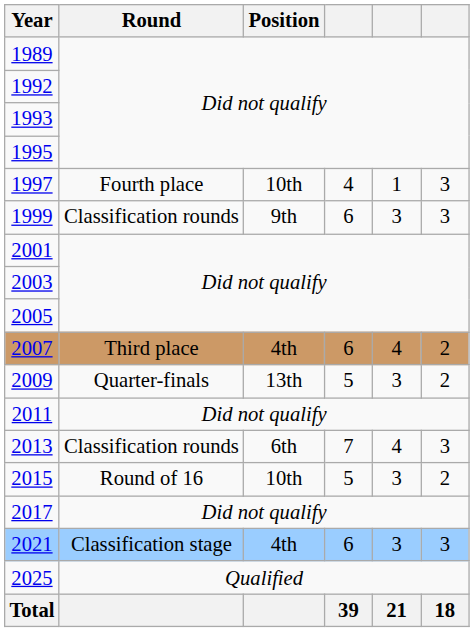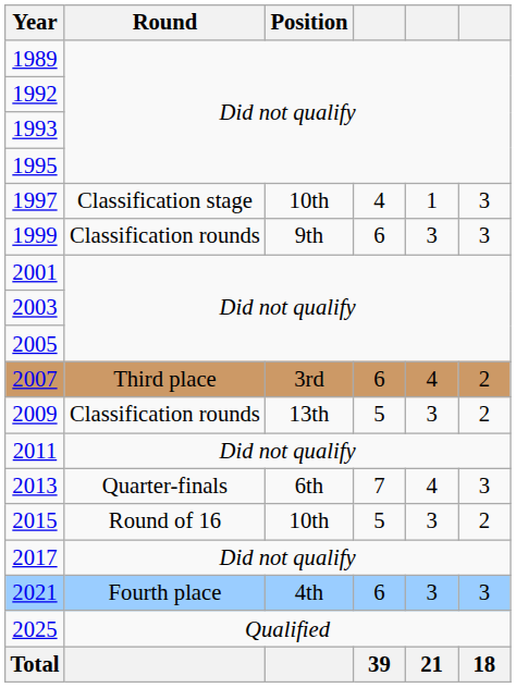 <table class="wikitable" style="text-align:center;">
 <tr>
 <th>Year</th>
 <th>Round</th>
 <th>Position</th>
 <th width=30></th>
 <th width=30></th>
 <th width=30></th>
 </tr>
 <tr>
 <td> <a href='#'>1989</a></td>
 <td rowspan=4 colspan=5><em>Did not qualify</em></td>
 </tr>
 <tr>
 <td> <a href='#'>1992</a></td>
 </tr>
 <tr>
 <td> <a href='#'>1993</a></td>
 </tr>
 <tr>
 <td> <a href='#'>1995</a></td>
 </tr>
 <tr>
 <td> <a href='#'>1997</a></td>
-<td>Fourth place</td>
+<td>Classification stage</td>
 <td>10th</td>
 <td>4</td>
 <td>1</td>
 <td>3</td>
 </tr>
 <tr>
 <td> <a href='#'>1999</a></td>
 <td>Classification rounds</td>
 <td>9th</td>
 <td>6</td>
 <td>3</td>
 <td>3</td>
 </tr>
 <tr>
 <td> <a href='#'>2001</a></td>
 <td rowspan=3 colspan=5><em>Did not qualify</em></td>
 </tr>
 <tr>
 <td> <a href='#'>2003</a></td>
 </tr>
 <tr>
 <td> <a href='#'>2005</a></td>
 </tr>
 <tr bgcolor=cc9966>
 <td> <a href='#'>2007</a></td>
 <td>Third place</td>
-<td>4th</td>
+<td>3rd</td>
 <td>6</td>
 <td>4</td>
 <td>2</td>
 </tr>
 <tr>
 <td> <a href='#'>2009</a></td>
-<td>Quarter-finals</td>
+<td>Classification rounds</td>
 <td>13th</td>
 <td>5</td>
 <td>3</td>
 <td>2</td>
 </tr>
 <tr>
 <td> <a href='#'>2011</a></td>
 <td colspan=5><em>Did not qualify</em></td>
 </tr>
 <tr>
 <td> <a href='#'>2013</a></td>
-<td>Classification rounds</td>
+<td>Quarter-finals</td>
 <td>6th</td>
 <td>7</td>
 <td>4</td>
 <td>3</td>
 </tr>
 <tr>
 <td> <a href='#'>2015</a></td>
 <td>Round of 16</td>
 <td>10th</td>
 <td>5</td>
 <td>3</td>
 <td>2</td>
 </tr>
 <tr>
 <td>  <a href='#'>2017</a></td>
 <td colspan=5><em>Did not qualify</em></td>
 </tr>
 <tr bgcolor=9acdff>
 <td> <a href='#'>2021</a></td>
-<td>Classification stage</td>
+<td>Fourth place</td>
 <td>4th</td>
 <td>6</td>
 <td>3</td>
 <td>3</td>
 </tr>
 <tr>
 <td> <a href='#'>2025</a></td>
 <td colspan=5><em>Qualified</em></td>
 </tr>
 <tr>
 <th>Total</th>
 <th></th>
 <th></th>
 <th>39</th>
 <th>21</th>
 <th>18</th>
 </tr>
 </table>
